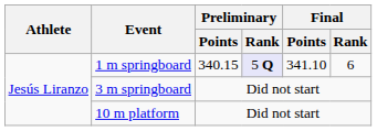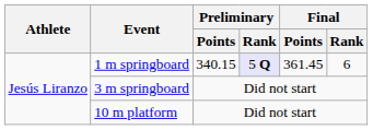 <table class=wikitable style="font-size:90%">
 <tr>
 <th rowspan="2">Athlete</th>
 <th rowspan="2">Event</th>
 <th colspan="2">Preliminary</th>
 <th colspan="2">Final</th>
 </tr>
 <tr>
 <th>Points</th>
 <th>Rank</th>
 <th>Points</th>
 <th>Rank</th>
 </tr>
 <tr align=center>
 <td align=left rowspan=3><a href='#'>Jesús Liranzo</a></td>
 <td align=left><a href='#'>1 m springboard</a></td>
 <td>340.15</td>
 <td style="background: lavender;">5 <strong>Q</strong></td>
-<td>341.10</td>
+<td>361.45</td>
 <td>6</td>
 </tr>
 <tr align=center>
 <td align=left><a href='#'>3 m springboard</a></td>
 <td colspan=4>Did not start</td>
 </tr>
 <tr align=center>
 <td align=left><a href='#'>10 m platform</a></td>
 <td colspan=4>Did not start</td>
 </tr>
 </table>
